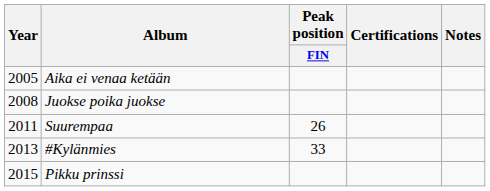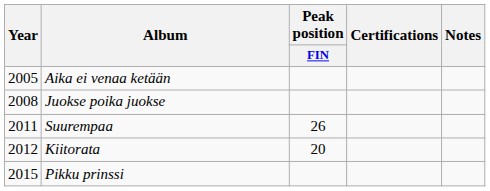 <table class="wikitable plainrowheaders" style="text-align:center;">
 <tr>
 <th scope="col" rowspan="2">Year</th>
 <th scope="col" rowspan="2" style="width:16em;">Album</th>
 <th scope="col">Peak position</th>
 <th scope="col" rowspan="2">Certifications</th>
 <th scope="col" rowspan="2">Notes</th>
 </tr>
 <tr>
 <th scope="col" style="width:3em;font-size:85%;"><a href='#'>FIN</a><br></th>
 </tr>
 <tr>
 <td>2005</td>
 <td style="text-align:left;"><em>Aika ei venaa ketään</em></td>
 <td></td>
 <td style="text-align:left;"></td>
 <td style="text-align:left;"></td>
 </tr>
 <tr>
 <td>2008</td>
 <td style="text-align:left;"><em>Juokse poika juokse</em></td>
 <td></td>
 <td style="text-align:left;"></td>
 <td style="text-align:left;"></td>
 </tr>
 <tr>
 <td>2011</td>
 <td style="text-align:left;"><em>Suurempaa</em></td>
 <td>26</td>
 <td style="text-align:left;"></td>
 <td style="text-align:left;"></td>
 </tr>
 <tr>
-<td>2013</td>
-<td style="text-align:left;"><em>#Kylänmies</em></td>
-<td>33</td>
+<td>2012</td>
+<td style="text-align:left;"><em>Kiitorata</em></td>
+<td>20</td>
 <td style="text-align:left;"></td>
 <td style="text-align:left;"></td>
 </tr>
 <tr>
 <td>2015</td>
 <td style="text-align:left;"><em>Pikku prinssi</em></td>
 <td></td>
 <td style="text-align:left;"></td>
 <td style="text-align:left;"></td>
 </tr>
 </table>
